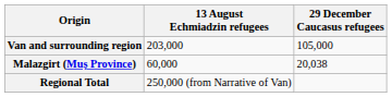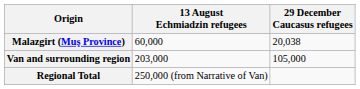 <table class="wikitable" style="font-size:90%;border:0px;line-height:120%;">
 <tr>
 <th>Origin</th>
 <th>13 August <br>Echmiadzin refugees</th>
 <th>29 December <br>Caucasus refugees</th>
 </tr>
 <tr>
+<th>Malazgirt (<a href='#'>Muş Province</a>)</th>
+<td>60,000</td>
+<td>20,038 </td>
+</tr>
+<tr>
 <th>Van and surrounding region</th>
 <td>203,000</td>
 <td>105,000</td>
-</tr>
-<tr>
-<th>Malazgirt (<a href='#'>Muş Province</a>)</th>
-<td>60,000</td>
-<td>20,038 </td>
 </tr>
 <tr>
 <th>Regional Total</th>
 <td>250,000 (from Narrative of Van)</td>
 <td></td>
 </tr>
 </table>
